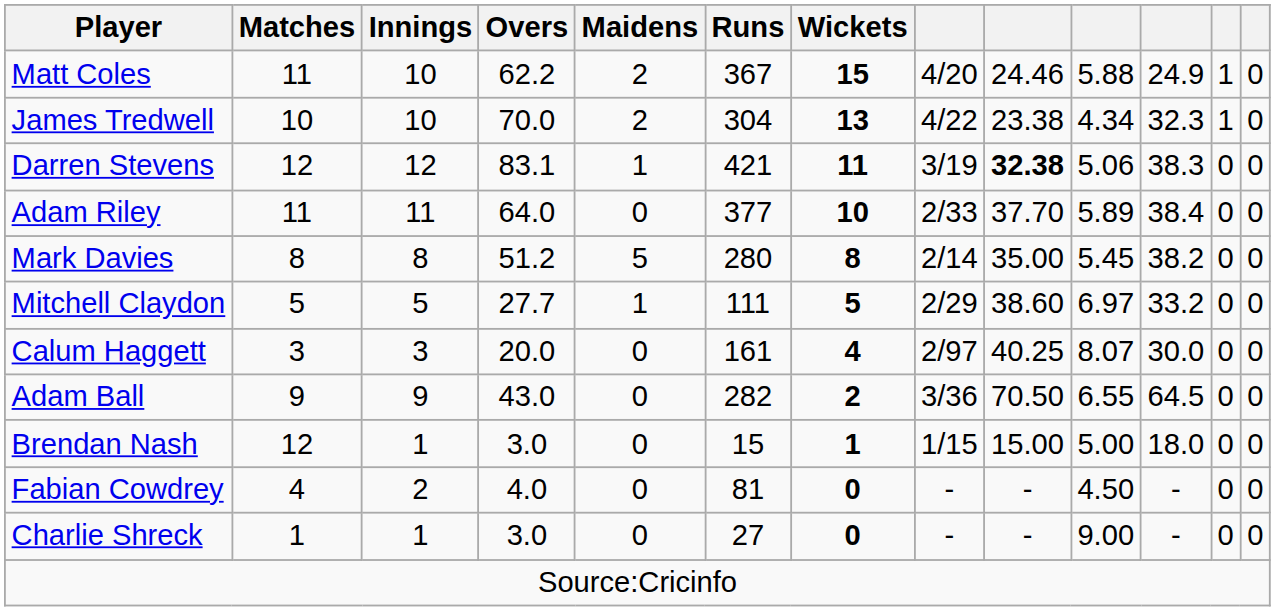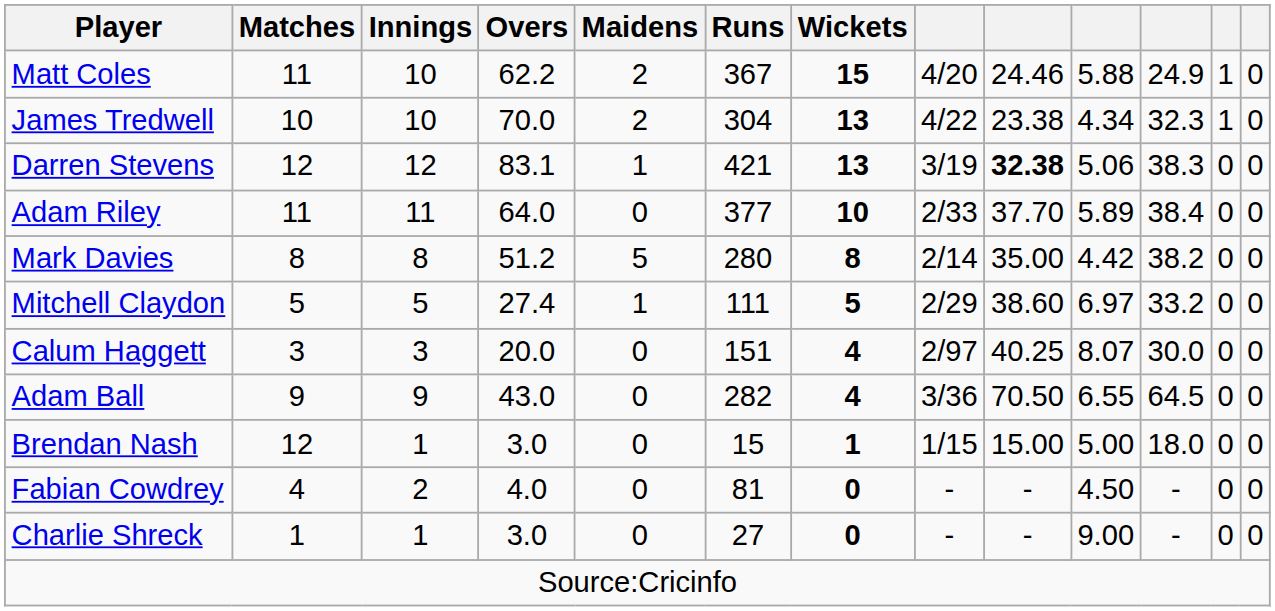 <table class="wikitable" style="text-align:center">
 <tr>
 <th>Player</th>
 <th>Matches</th>
 <th>Innings</th>
 <th>Overs</th>
 <th>Maidens</th>
 <th>Runs</th>
 <th>Wickets</th>
 <th></th>
 <th></th>
 <th></th>
 <th></th>
 <th></th>
 <th></th>
 </tr>
 <tr>
 <td align="left"><a href='#'>Matt Coles</a></td>
 <td>11</td>
 <td>10</td>
 <td>62.2</td>
 <td>2</td>
 <td>367</td>
 <td><strong>15</strong></td>
 <td>4/20</td>
 <td>24.46</td>
 <td>5.88</td>
 <td>24.9</td>
 <td>1</td>
 <td>0</td>
 </tr>
 <tr>
 <td align="left"><a href='#'>James Tredwell</a></td>
 <td>10</td>
 <td>10</td>
 <td>70.0</td>
 <td>2</td>
 <td>304</td>
 <td><strong>13</strong></td>
 <td>4/22</td>
 <td>23.38</td>
 <td>4.34</td>
 <td>32.3</td>
 <td>1</td>
 <td>0</td>
 </tr>
 <tr>
 <td align="left"><a href='#'>Darren Stevens</a></td>
 <td>12</td>
 <td>12</td>
 <td>83.1</td>
 <td>1</td>
 <td>421</td>
-<td><strong>11</strong></td>
+<td><strong>13</strong></td>
 <td>3/19</td>
 <td><strong>32.38</strong></td>
 <td>5.06</td>
 <td>38.3</td>
 <td>0</td>
 <td>0</td>
 </tr>
 <tr>
 <td align="left"><a href='#'>Adam Riley</a></td>
 <td>11</td>
 <td>11</td>
 <td>64.0</td>
 <td>0</td>
 <td>377</td>
 <td><strong>10</strong></td>
 <td>2/33</td>
 <td>37.70</td>
 <td>5.89</td>
 <td>38.4</td>
 <td>0</td>
 <td>0</td>
 </tr>
 <tr>
 <td align="left"><a href='#'>Mark Davies</a></td>
 <td>8</td>
 <td>8</td>
 <td>51.2</td>
 <td>5</td>
 <td>280</td>
 <td><strong>8</strong></td>
 <td>2/14</td>
 <td>35.00</td>
-<td>5.45</td>
+<td>4.42</td>
 <td>38.2</td>
 <td>0</td>
 <td>0</td>
 </tr>
 <tr>
 <td align="left"><a href='#'>Mitchell Claydon</a></td>
 <td>5</td>
 <td>5</td>
-<td>27.7</td>
+<td>27.4</td>
 <td>1</td>
 <td>111</td>
 <td><strong>5</strong></td>
 <td>2/29</td>
 <td>38.60</td>
 <td>6.97</td>
 <td>33.2</td>
 <td>0</td>
 <td>0</td>
 </tr>
 <tr>
 <td align="left"><a href='#'>Calum Haggett</a></td>
 <td>3</td>
 <td>3</td>
 <td>20.0</td>
 <td>0</td>
-<td>161</td>
+<td>151</td>
 <td><strong>4</strong></td>
 <td>2/97</td>
 <td>40.25</td>
 <td>8.07</td>
 <td>30.0</td>
 <td>0</td>
 <td>0</td>
 </tr>
 <tr>
 <td align="left"><a href='#'>Adam Ball</a></td>
 <td>9</td>
 <td>9</td>
 <td>43.0</td>
 <td>0</td>
 <td>282</td>
-<td><strong>2</strong></td>
+<td><strong>4</strong></td>
 <td>3/36</td>
 <td>70.50</td>
 <td>6.55</td>
 <td>64.5</td>
 <td>0</td>
 <td>0</td>
 </tr>
 <tr>
 <td align="left"><a href='#'>Brendan Nash</a></td>
 <td>12</td>
 <td>1</td>
 <td>3.0</td>
 <td>0</td>
 <td>15</td>
 <td><strong>1</strong></td>
 <td>1/15</td>
 <td>15.00</td>
 <td>5.00</td>
 <td>18.0</td>
 <td>0</td>
 <td>0</td>
 </tr>
 <tr>
 <td align="left"><a href='#'>Fabian Cowdrey</a></td>
 <td>4</td>
 <td>2</td>
 <td>4.0</td>
 <td>0</td>
 <td>81</td>
 <td><strong>0</strong></td>
 <td>-</td>
 <td>-</td>
 <td>4.50</td>
 <td>-</td>
 <td>0</td>
 <td>0</td>
 </tr>
 <tr>
 <td align="left"><a href='#'>Charlie Shreck</a></td>
 <td>1</td>
 <td>1</td>
 <td>3.0</td>
 <td>0</td>
 <td>27</td>
 <td><strong>0</strong></td>
 <td>-</td>
 <td>-</td>
 <td>9.00</td>
 <td>-</td>
 <td>0</td>
 <td>0</td>
 </tr>
 <tr>
 <td colspan="14">Source:Cricinfo</td>
 </tr>
 </table>
